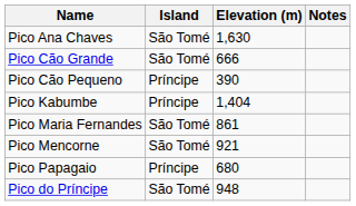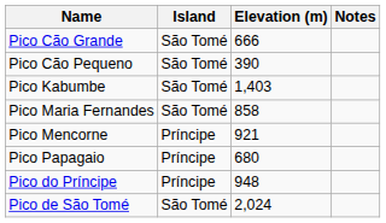 <table class="wikitable sortable">
 <tr>
 <th>Name</th>
 <th>Island</th>
 <th>Elevation (m)</th>
 <th>Notes</th>
-</tr>
-<tr>
-<td>Pico Ana Chaves</td>
-<td>São Tomé</td>
-<td>1,630</td>
-<td></td>
 </tr>
 <tr>
 <td><a href='#'>Pico Cão Grande</a></td>
 <td>São Tomé</td>
 <td>666</td>
 <td></td>
 </tr>
 <tr>
 <td>Pico Cão Pequeno</td>
-<td>Príncipe</td>
+<td>São Tomé</td>
 <td>390</td>
 <td></td>
 </tr>
 <tr>
 <td>Pico Kabumbe</td>
-<td>Príncipe</td>
-<td>1,404</td>
+<td>São Tomé</td>
+<td>1,403</td>
 <td></td>
 </tr>
 <tr>
 <td>Pico Maria Fernandes</td>
 <td>São Tomé</td>
-<td>861</td>
+<td>858</td>
 <td></td>
 </tr>
 <tr>
 <td>Pico Mencorne</td>
-<td>São Tomé</td>
+<td>Príncipe</td>
 <td>921</td>
 <td></td>
 </tr>
 <tr>
 <td>Pico Papagaio</td>
 <td>Príncipe</td>
 <td>680</td>
 <td></td>
 </tr>
 <tr>
 <td><a href='#'>Pico do Príncipe</a></td>
-<td>São Tomé</td>
+<td>Príncipe</td>
 <td>948</td>
 <td></td>
 </tr>
+<tr>
+<td><a href='#'>Pico de São Tomé</a></td>
+<td>São Tomé</td>
+<td>2,024</td>
+<td></td>
+</tr>
 </table>
